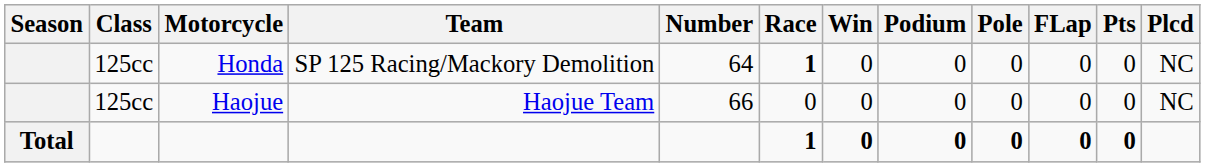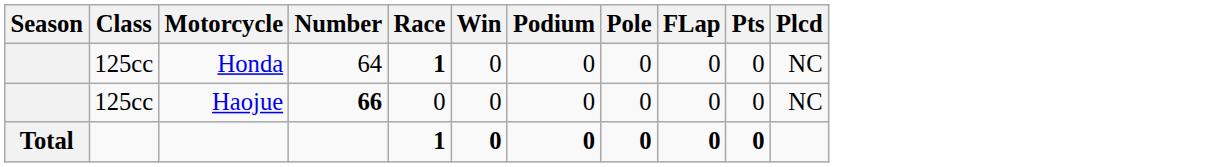 <table class="wikitable" style=text-align:right>
 <tr>
 <th>Season</th>
 <th>Class</th>
 <th>Motorcycle</th>
-<th>Team</th>
 <th>Number</th>
 <th>Race</th>
 <th>Win</th>
 <th>Podium</th>
 <th>Pole</th>
 <th>FLap</th>
 <th>Pts</th>
 <th>Plcd</th>
 </tr>
 <tr>
 <th></th>
 <td>125cc</td>
 <td><a href='#'>Honda</a></td>
-<td>SP 125 Racing/Mackory Demolition</td>
 <td>64</td>
 <td><strong>1</strong></td>
 <td>0</td>
 <td>0</td>
 <td>0</td>
 <td>0</td>
 <td>0</td>
 <td>NC</td>
 </tr>
 <tr>
 <th></th>
 <td>125cc</td>
 <td><a href='#'>Haojue</a></td>
-<td><a href='#'>Haojue Team</a></td>
-<td>66</td>
+<td><strong>66</strong></td>
 <td>0</td>
 <td>0</td>
 <td>0</td>
 <td>0</td>
 <td>0</td>
 <td>0</td>
 <td>NC</td>
 </tr>
 <tr>
 <th>Total</th>
 <td></td>
 <td></td>
 <td></td>
-<td></td>
 <td><strong>1</strong></td>
 <td><strong>0</strong></td>
 <td><strong>0</strong></td>
 <td><strong>0</strong></td>
 <td><strong>0</strong></td>
 <td><strong>0</strong></td>
 <td></td>
 </tr>
 </table>
